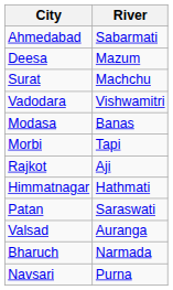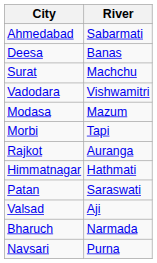 <table class="wikitable sortable">
 <tr>
 <th>City</th>
 <th>River</th>
 </tr>
 <tr>
 <td><a href='#'>Ahmedabad</a></td>
 <td><a href='#'>Sabarmati</a></td>
 </tr>
 <tr>
 <td><a href='#'>Deesa</a></td>
-<td><a href='#'>Mazum</a></td>
+<td><a href='#'>Banas</a></td>
 </tr>
 <tr>
 <td><a href='#'>Surat</a></td>
 <td><a href='#'>Machchu</a></td>
 </tr>
 <tr>
 <td><a href='#'>Vadodara</a></td>
 <td><a href='#'>Vishwamitri</a></td>
 </tr>
 <tr>
 <td><a href='#'>Modasa</a></td>
-<td><a href='#'>Banas</a></td>
+<td><a href='#'>Mazum</a></td>
 </tr>
 <tr>
 <td><a href='#'>Morbi</a></td>
 <td><a href='#'>Tapi</a></td>
 </tr>
 <tr>
 <td><a href='#'>Rajkot</a></td>
-<td><a href='#'>Aji</a></td>
+<td><a href='#'>Auranga</a></td>
 </tr>
 <tr>
 <td><a href='#'>Himmatnagar</a></td>
 <td><a href='#'>Hathmati</a></td>
 </tr>
 <tr>
 <td><a href='#'>Patan</a></td>
 <td><a href='#'>Saraswati</a></td>
 </tr>
 <tr>
 <td><a href='#'>Valsad</a></td>
-<td><a href='#'>Auranga</a></td>
+<td><a href='#'>Aji</a></td>
 </tr>
 <tr>
 <td><a href='#'>Bharuch</a></td>
 <td><a href='#'>Narmada</a></td>
 </tr>
 <tr>
 <td><a href='#'>Navsari</a></td>
 <td><a href='#'>Purna</a></td>
 </tr>
 </table>
